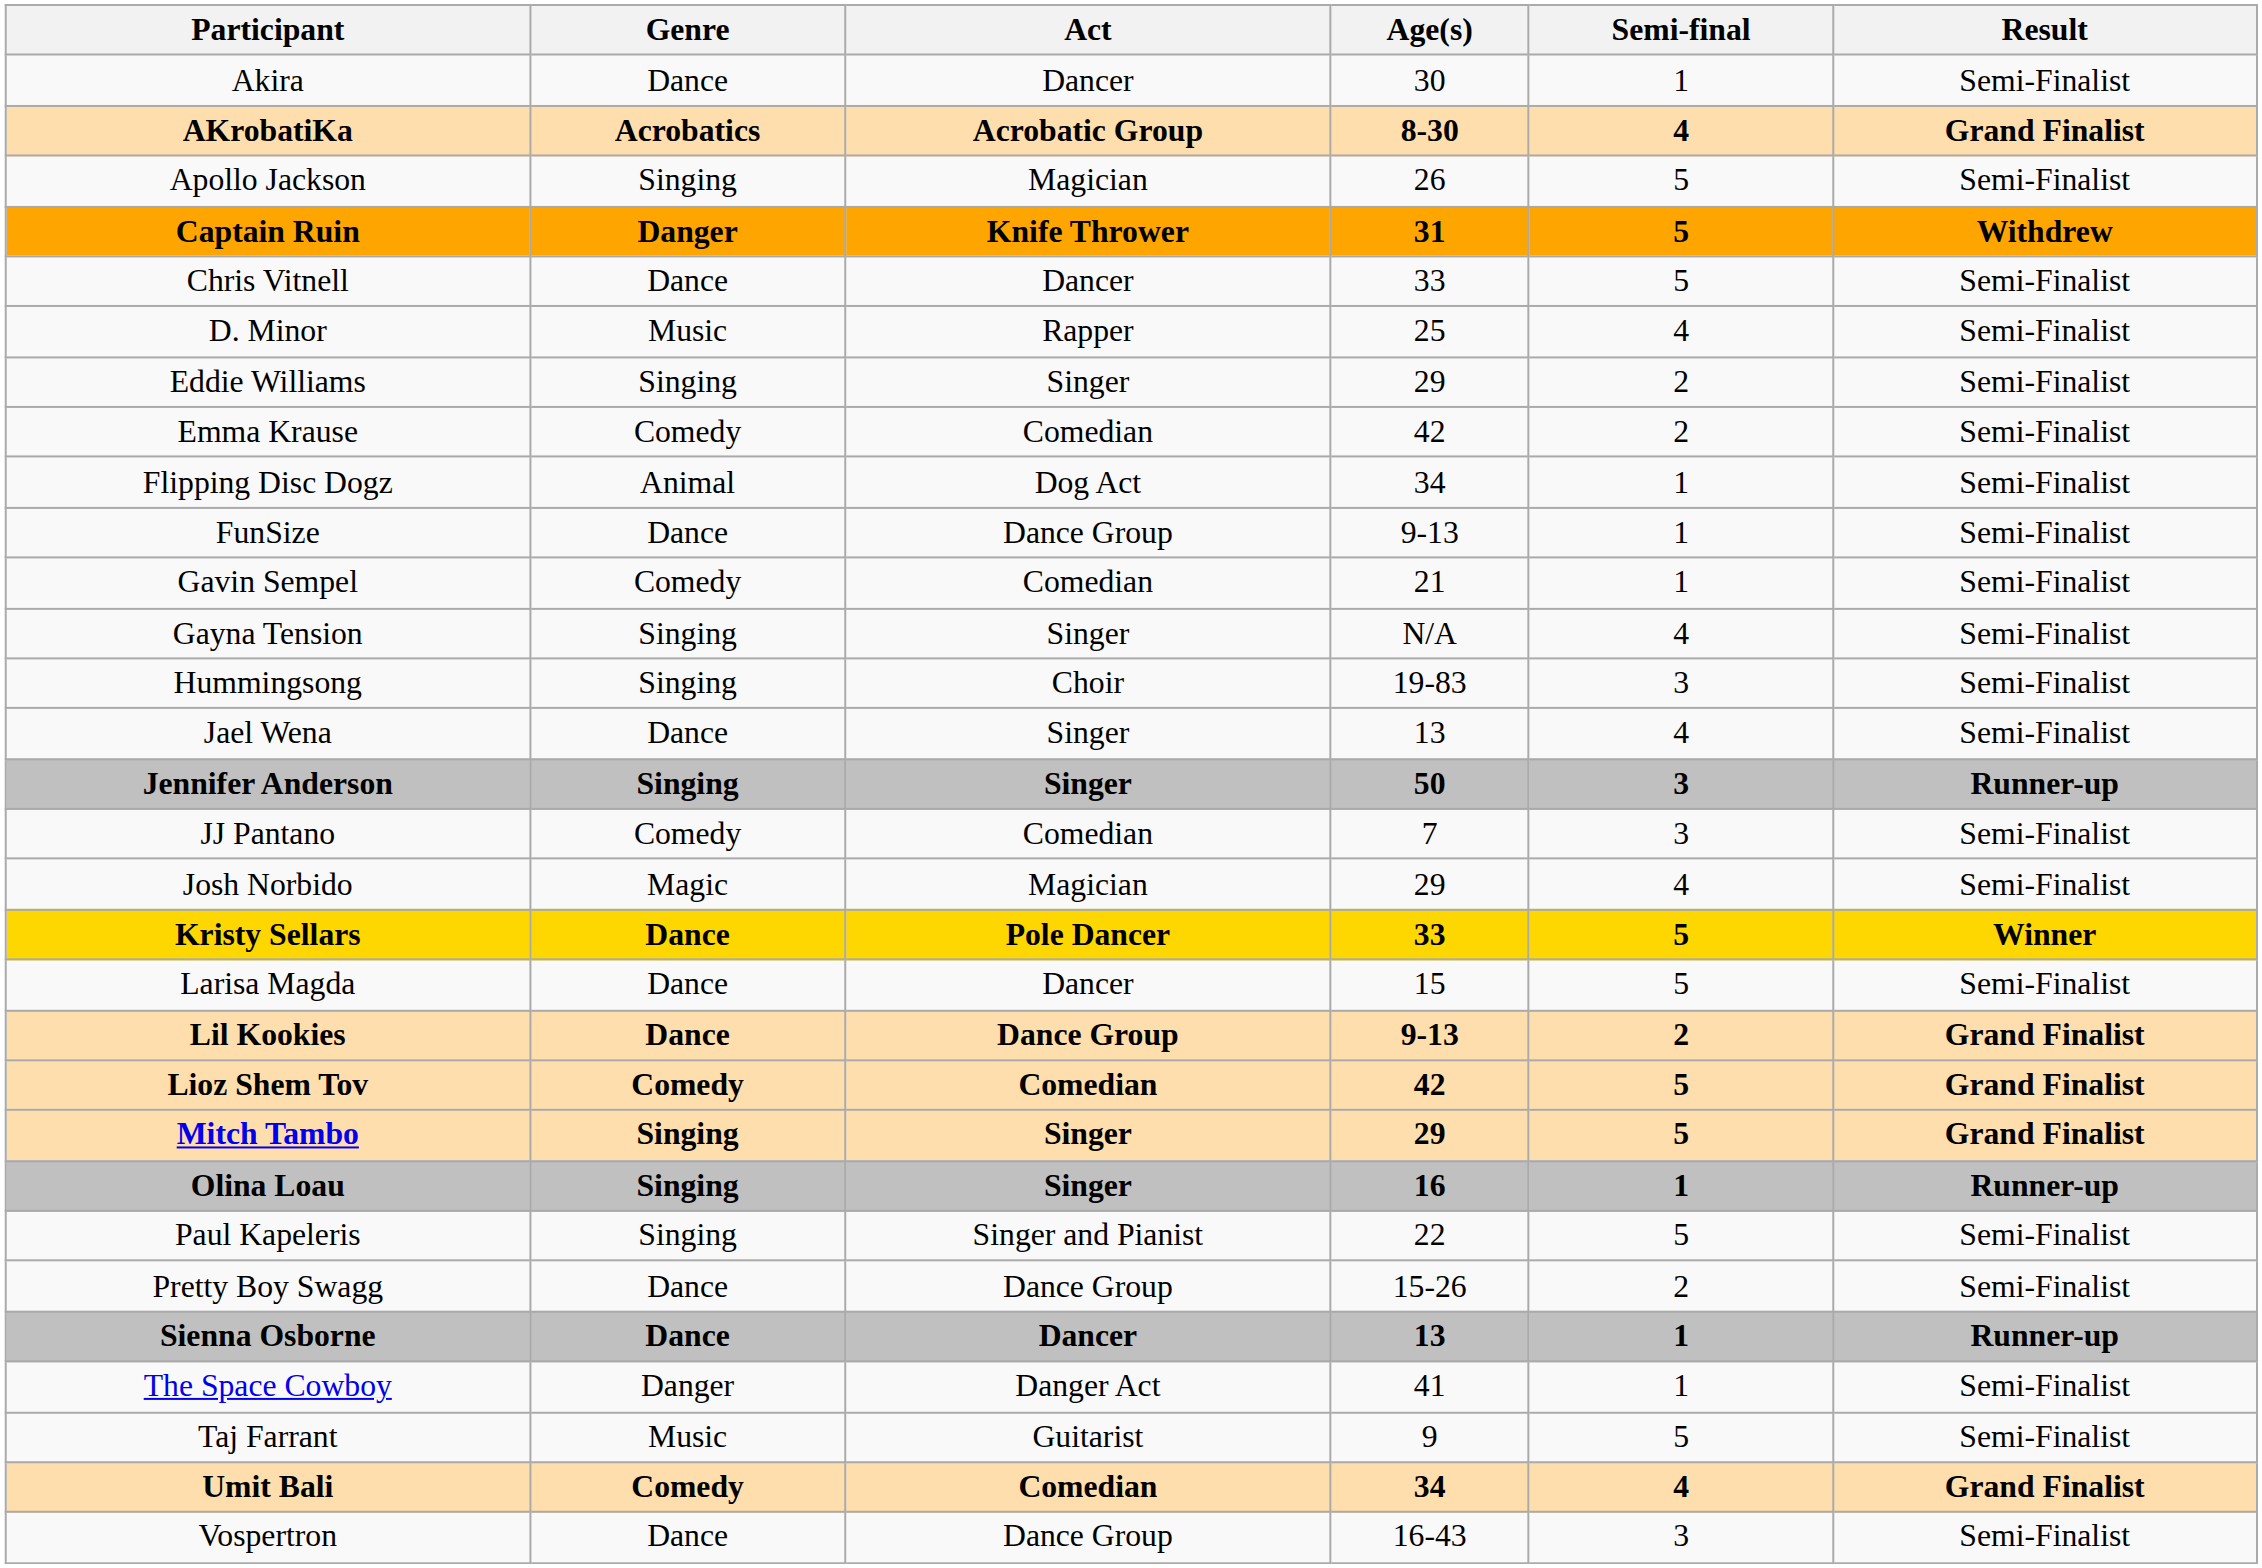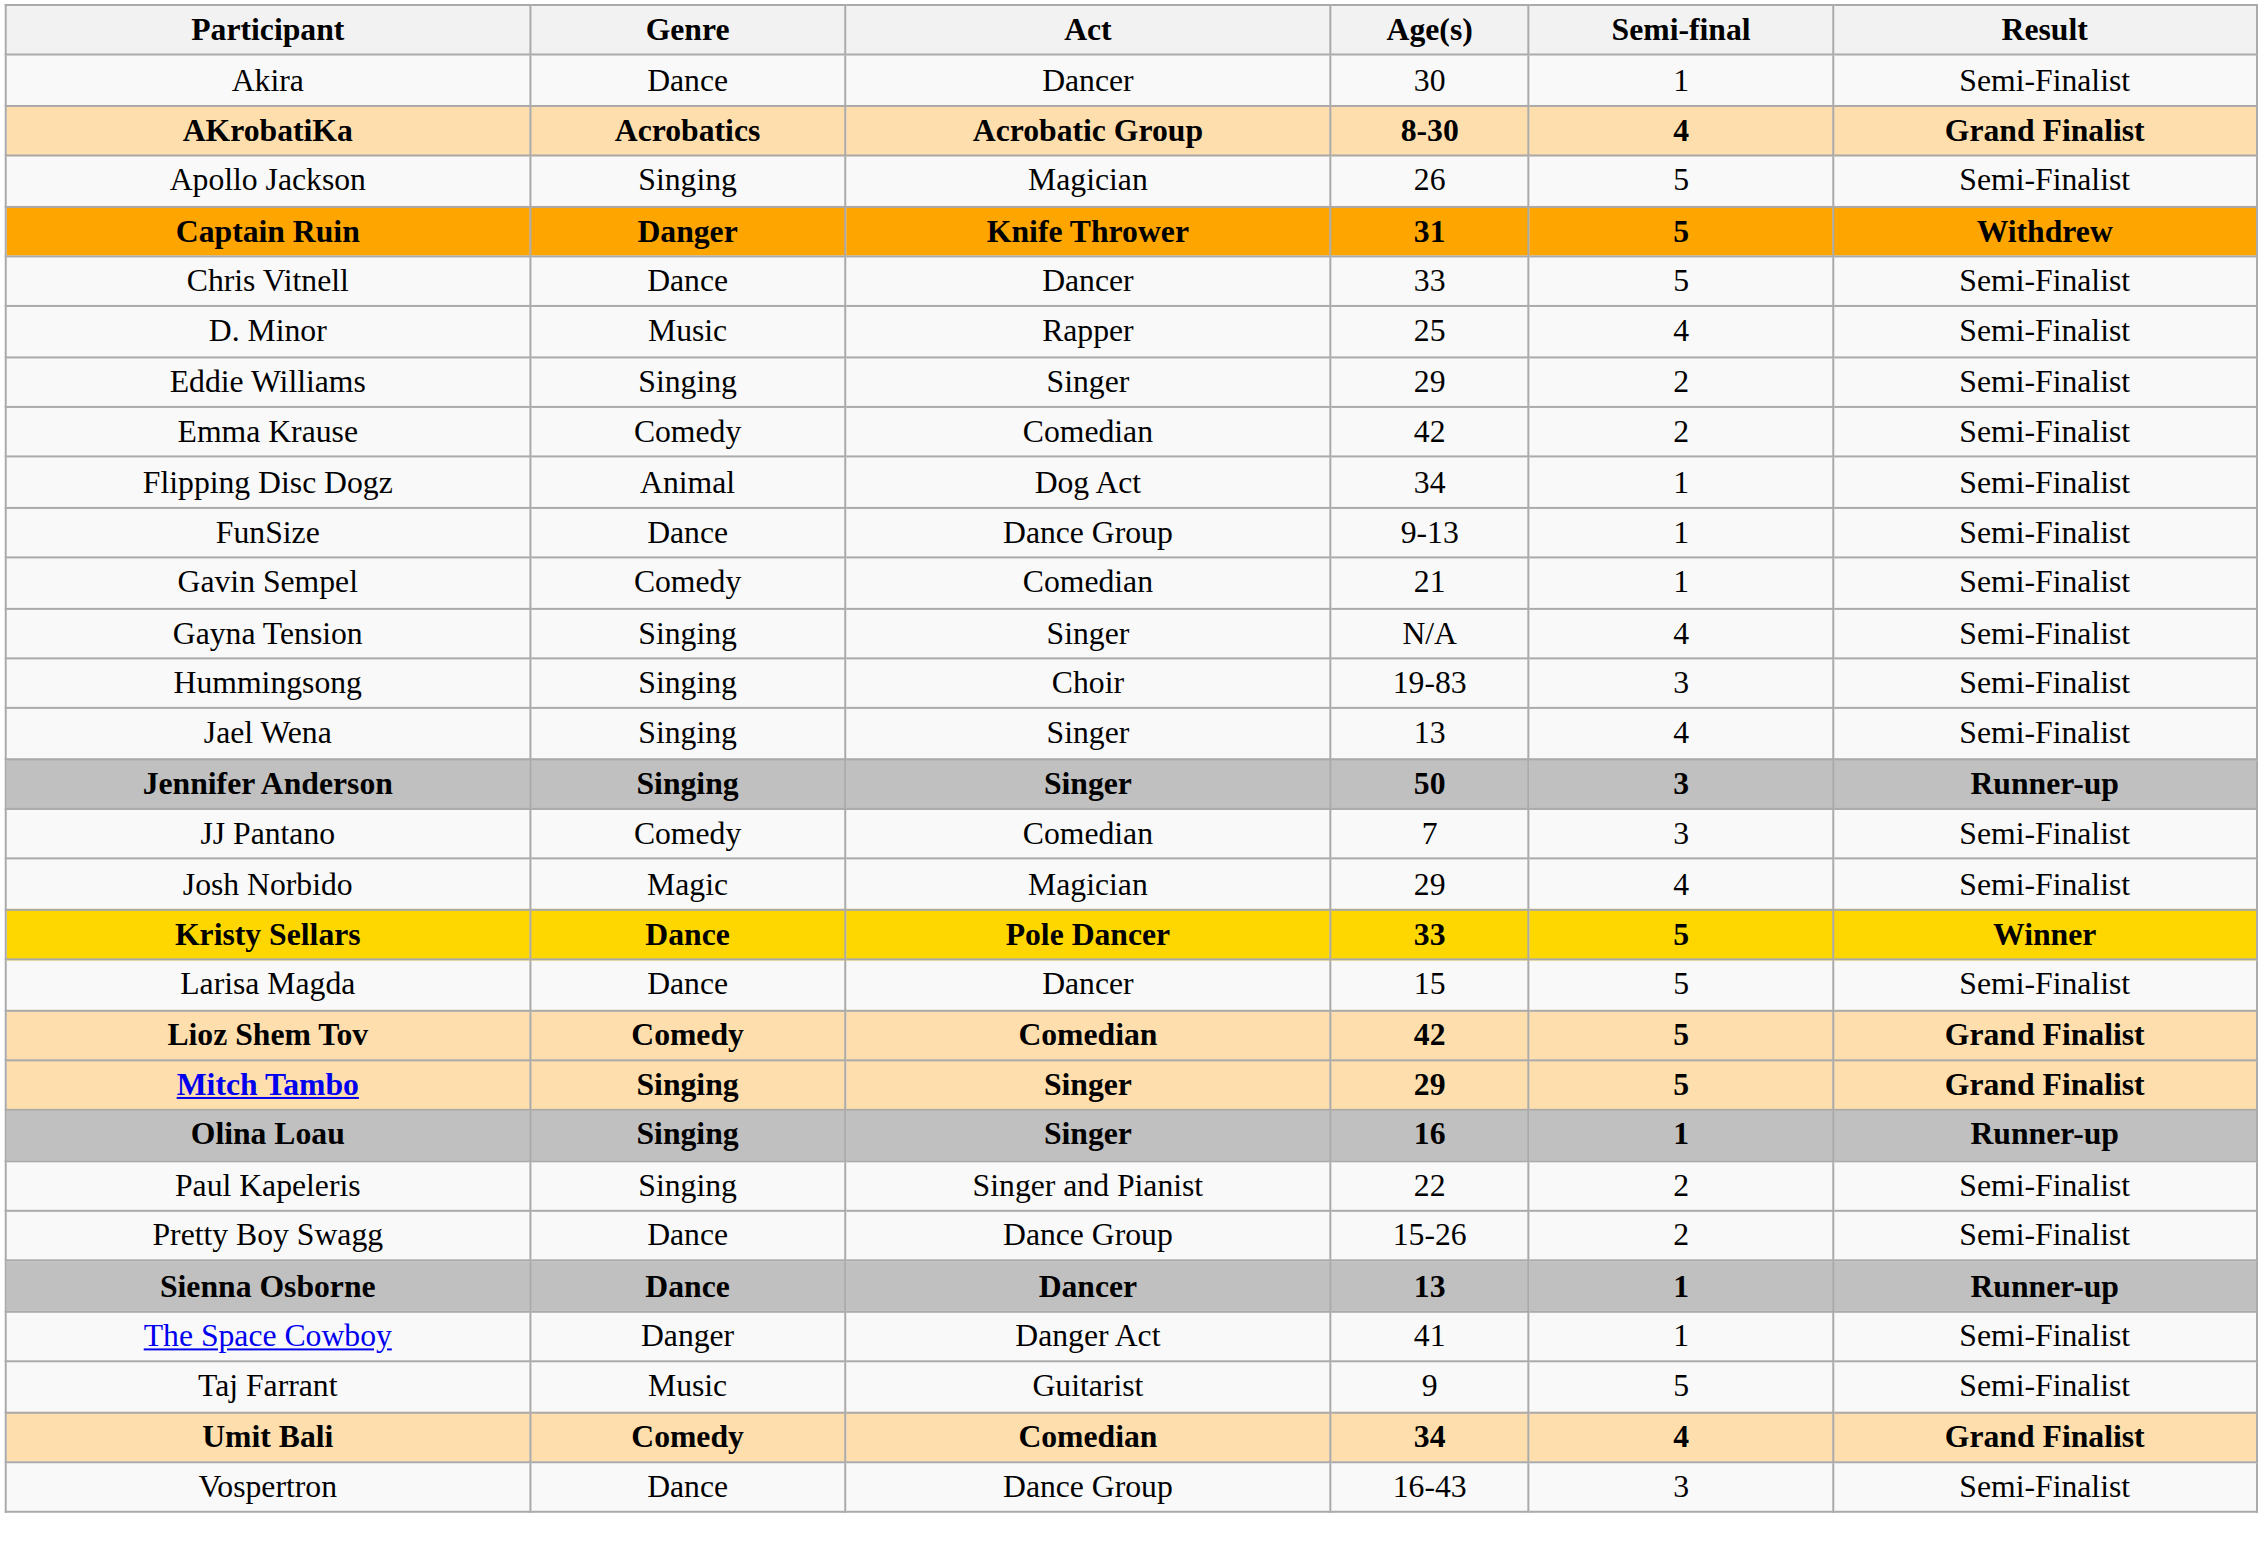 <table class="wikitable sortable" style="margin-left: auto; margin-right: auto; border: none; width:90%; text-align:center;">
 <tr>
 <th>Participant</th>
 <th>Genre</th>
 <th class="unsortable">Act</th>
 <th class="unsortable">Age(s)</th>
 <th>Semi-final</th>
 <th>Result</th>
 </tr>
 <tr>
 <td>Akira</td>
 <td>Dance</td>
 <td>Dancer</td>
 <td>30</td>
 <td>1</td>
 <td>Semi-Finalist</td>
 </tr>
 <tr style="background:NavajoWhite; color:black;"|>
 <td><strong>AKrobatiKa  </strong></td>
 <td><strong>Acrobatics</strong></td>
 <td><strong>Acrobatic Group</strong></td>
 <td><strong>8-30</strong></td>
 <td><strong>4</strong></td>
 <td><strong>Grand Finalist</strong></td>
 </tr>
 <tr>
 <td>Apollo Jackson</td>
 <td>Singing</td>
 <td>Magician</td>
 <td>26</td>
 <td>5</td>
 <td>Semi-Finalist</td>
 </tr>
 <tr style="background:Orange; color:black;"|>
 <td><strong>Captain Ruin </strong></td>
 <td><strong>Danger</strong></td>
 <td><strong>Knife Thrower</strong></td>
 <td><strong>31</strong></td>
 <td><strong>5</strong></td>
 <td><strong>Withdrew</strong></td>
 </tr>
 <tr>
 <td>Chris Vitnell</td>
 <td>Dance</td>
 <td>Dancer</td>
 <td>33</td>
 <td>5</td>
 <td>Semi-Finalist</td>
 </tr>
 <tr>
 <td>D. Minor</td>
 <td>Music</td>
 <td>Rapper</td>
 <td>25</td>
 <td>4</td>
 <td>Semi-Finalist</td>
 </tr>
 <tr>
 <td>Eddie Williams</td>
 <td>Singing</td>
 <td>Singer</td>
 <td>29</td>
 <td>2</td>
 <td>Semi-Finalist</td>
 </tr>
 <tr>
 <td>Emma Krause</td>
 <td>Comedy</td>
 <td>Comedian</td>
 <td>42</td>
 <td>2</td>
 <td>Semi-Finalist</td>
 </tr>
 <tr>
 <td>Flipping Disc Dogz</td>
 <td>Animal</td>
 <td>Dog Act</td>
 <td>34</td>
 <td>1</td>
 <td>Semi-Finalist</td>
 </tr>
 <tr>
 <td>FunSize</td>
 <td>Dance</td>
 <td>Dance Group</td>
 <td>9-13</td>
 <td>1</td>
 <td>Semi-Finalist</td>
 </tr>
 <tr>
 <td>Gavin Sempel</td>
 <td>Comedy</td>
 <td>Comedian</td>
 <td>21</td>
 <td>1</td>
 <td>Semi-Finalist</td>
 </tr>
 <tr>
 <td>Gayna Tension</td>
 <td>Singing</td>
 <td>Singer</td>
 <td>N/A</td>
 <td>4</td>
 <td>Semi-Finalist</td>
 </tr>
 <tr>
 <td>Hummingsong</td>
 <td>Singing</td>
 <td>Choir</td>
 <td>19-83</td>
 <td>3</td>
 <td>Semi-Finalist</td>
 </tr>
 <tr>
 <td>Jael Wena</td>
-<td>Dance</td>
+<td>Singing</td>
 <td>Singer</td>
 <td>13</td>
 <td>4</td>
 <td>Semi-Finalist</td>
 </tr>
 <tr style="background:silver; color:black;"|>
 <td><strong>Jennifer Anderson </strong></td>
 <td><strong>Singing</strong></td>
 <td><strong>Singer</strong></td>
 <td><strong>50</strong></td>
 <td><strong>3</strong></td>
 <td><strong>Runner-up</strong></td>
 </tr>
 <tr>
 <td>JJ Pantano </td>
 <td>Comedy</td>
 <td>Comedian</td>
 <td>7</td>
 <td>3</td>
 <td>Semi-Finalist</td>
 </tr>
 <tr>
 <td>Josh Norbido</td>
 <td>Magic</td>
 <td>Magician</td>
 <td>29</td>
 <td>4</td>
 <td>Semi-Finalist</td>
 </tr>
 <tr style="background:gold; color:black;"|>
 <td><strong>Kristy Sellars</strong></td>
 <td><strong>Dance</strong></td>
 <td><strong>Pole Dancer</strong></td>
 <td><strong>33</strong></td>
 <td><strong>5</strong></td>
 <td><strong>Winner</strong></td>
 </tr>
 <tr>
 <td>Larisa Magda</td>
 <td>Dance</td>
 <td>Dancer</td>
 <td>15</td>
 <td>5</td>
 <td>Semi-Finalist</td>
 </tr>
 <tr style="background:NavajoWhite; color:black;"|>
-<td><strong>Lil Kookies</strong></td>
-<td><strong>Dance</strong></td>
-<td><strong>Dance Group</strong></td>
-<td><strong>9-13</strong></td>
-<td><strong>2</strong></td>
-<td><strong>Grand Finalist</strong></td>
-</tr>
-<tr style="background:NavajoWhite; color:black;"|>
 <td><strong>Lioz Shem Tov</strong></td>
 <td><strong>Comedy</strong></td>
 <td><strong>Comedian</strong></td>
 <td><strong>42</strong></td>
 <td><strong>5</strong></td>
 <td><strong>Grand Finalist</strong></td>
 </tr>
 <tr style="background:NavajoWhite; color:black;"|>
 <td><strong><a href='#'>Mitch Tambo</a>   </strong></td>
 <td><strong>Singing</strong></td>
 <td><strong>Singer</strong></td>
 <td><strong>29</strong></td>
 <td><strong>5</strong></td>
 <td><strong>Grand Finalist</strong></td>
 </tr>
 <tr style="background:silver; color:black;"|>
 <td><strong>Olina Loau </strong></td>
 <td><strong>Singing</strong></td>
 <td><strong>Singer</strong></td>
 <td><strong>16</strong></td>
 <td><strong>1</strong></td>
 <td><strong>Runner-up</strong></td>
 </tr>
 <tr>
 <td>Paul Kapeleris </td>
 <td>Singing</td>
 <td>Singer and Pianist</td>
 <td>22</td>
-<td>5</td>
+<td>2</td>
 <td>Semi-Finalist</td>
 </tr>
 <tr>
 <td>Pretty Boy Swagg</td>
 <td>Dance</td>
 <td>Dance Group</td>
 <td>15-26</td>
 <td>2</td>
 <td>Semi-Finalist</td>
 </tr>
 <tr style="background:silver; color:black;"|>
 <td><strong>Sienna Osborne</strong></td>
 <td><strong>Dance</strong></td>
 <td><strong>Dancer</strong></td>
 <td><strong>13</strong></td>
 <td><strong>1</strong></td>
 <td><strong>Runner-up</strong></td>
 </tr>
 <tr>
 <td><a href='#'>The Space Cowboy</a></td>
 <td>Danger</td>
 <td>Danger Act</td>
 <td>41</td>
 <td>1</td>
 <td>Semi-Finalist</td>
 </tr>
 <tr>
 <td>Taj Farrant</td>
 <td>Music</td>
 <td>Guitarist</td>
 <td>9</td>
 <td>5</td>
 <td>Semi-Finalist</td>
 </tr>
 <tr style="background:NavajoWhite; color:black;"|>
 <td><strong>Umit Bali</strong></td>
 <td><strong>Comedy</strong></td>
 <td><strong>Comedian</strong></td>
 <td><strong>34</strong></td>
 <td><strong>4</strong></td>
 <td><strong>Grand Finalist</strong></td>
 </tr>
 <tr>
 <td>Vospertron</td>
 <td>Dance</td>
 <td>Dance Group</td>
 <td>16-43</td>
 <td>3</td>
 <td>Semi-Finalist</td>
 </tr>
 </table>
